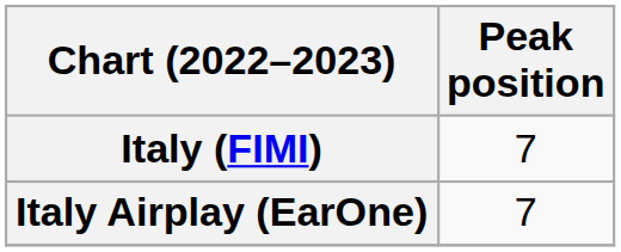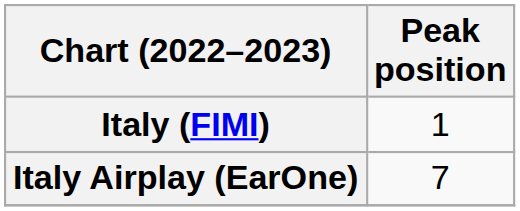 <table class="wikitable sortable plainrowheaders" style="text-align:center;">
 <tr>
 <th>Chart (2022–2023)</th>
 <th>Peak<br>position</th>
 </tr>
 <tr>
 <th scope="row">Italy (<a href='#'>FIMI</a>)</th>
-<td>7</td>
+<td>1</td>
 </tr>
 <tr>
 <th scope="row">Italy Airplay (EarOne)</th>
 <td>7</td>
 </tr>
 <tr>
 </tr>
 </table>
